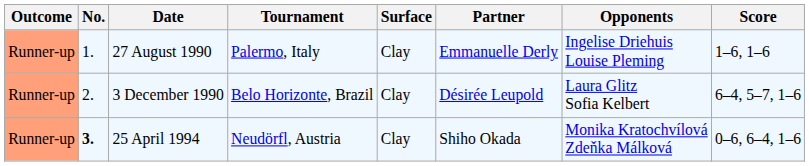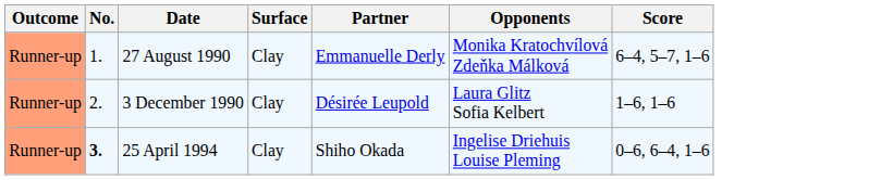 <table class="sortable wikitable" style=font-size:97%>
 <tr>
 <th>Outcome</th>
 <th>No.</th>
 <th>Date</th>
-<th>Tournament</th>
 <th>Surface</th>
 <th>Partner</th>
 <th>Opponents</th>
 <th>Score</th>
 </tr>
 <tr style="background:#f0f8ff;">
 <td bgcolor=FFA07A>Runner-up</td>
 <td>1.</td>
 <td>27 August 1990</td>
-<td><a href='#'>Palermo</a>, Italy</td>
 <td>Clay</td>
 <td> <a href='#'>Emmanuelle Derly</a></td>
-<td> <a href='#'>Ingelise Driehuis</a> <br>  <a href='#'>Louise Pleming</a></td>
-<td>1–6, 1–6</td>
+<td> <a href='#'>Monika Kratochvílová</a> <br>  <a href='#'>Zdeňka Málková</a></td>
+<td>6–4, 5–7, 1–6</td>
 </tr>
 <tr style="background:#f0f8ff;">
 <td bgcolor=FFA07A>Runner-up</td>
 <td>2.</td>
 <td>3 December 1990</td>
-<td><a href='#'>Belo Horizonte</a>, Brazil</td>
 <td>Clay</td>
 <td> <a href='#'>Désirée Leupold</a></td>
 <td> <a href='#'>Laura Glitz</a> <br>  Sofia Kelbert</td>
-<td>6–4, 5–7, 1–6</td>
+<td>1–6, 1–6</td>
 </tr>
 <tr style="background:#f0f8ff;">
 <td style="background:#ffa07a;">Runner-up</td>
 <td><strong>3.</strong></td>
 <td>25 April 1994</td>
-<td><a href='#'>Neudörfl</a>, Austria</td>
 <td>Clay</td>
 <td> Shiho Okada</td>
-<td> <a href='#'>Monika Kratochvílová</a> <br>  <a href='#'>Zdeňka Málková</a></td>
+<td> <a href='#'>Ingelise Driehuis</a> <br>  <a href='#'>Louise Pleming</a></td>
 <td>0–6, 6–4, 1–6</td>
 </tr>
 </table>
